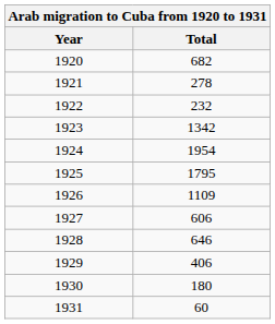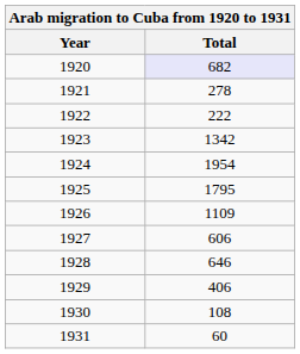 <table class="wikitable" style="text-align:center;">
 <tr>
 <th colspan="5">Arab migration to Cuba from 1920 to 1931</th>
 </tr>
 <tr>
 <th>Year</th>
 <th>Total</th>
 </tr>
 <tr>
 <td>1920</td>
-<td>682</td>
+<td style="background: lavender;">682</td>
 </tr>
 <tr>
 <td>1921</td>
 <td>278</td>
 </tr>
 <tr>
 <td>1922</td>
-<td>232</td>
+<td>222</td>
 </tr>
 <tr>
 <td>1923</td>
 <td>1342</td>
 </tr>
 <tr>
 <td>1924</td>
 <td>1954</td>
 </tr>
 <tr>
 <td>1925</td>
 <td>1795</td>
 </tr>
 <tr>
 <td>1926</td>
 <td>1109</td>
 </tr>
 <tr>
 <td>1927</td>
 <td>606</td>
 </tr>
 <tr>
 <td>1928</td>
 <td>646</td>
 </tr>
 <tr>
 <td>1929</td>
 <td>406</td>
 </tr>
 <tr>
 <td>1930</td>
-<td>180</td>
+<td>108</td>
 </tr>
 <tr>
 <td>1931</td>
 <td>60</td>
 </tr>
 </table>
